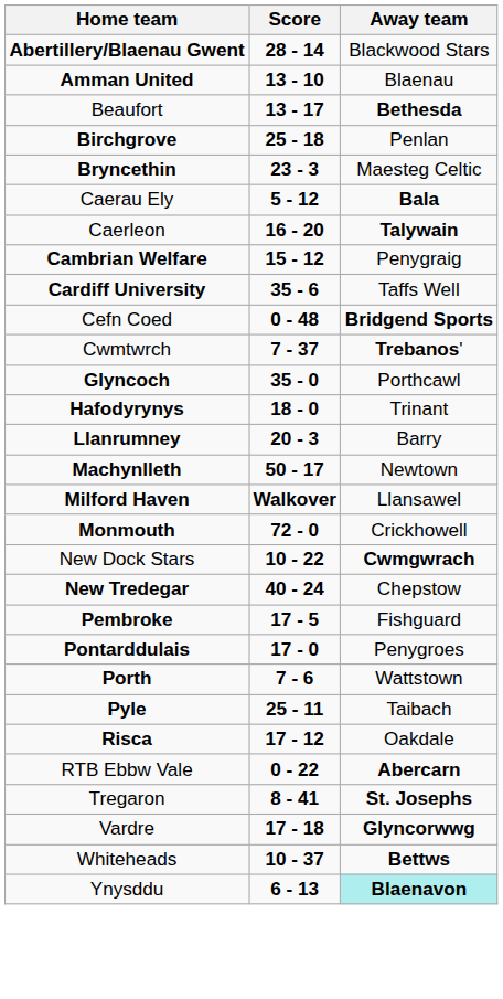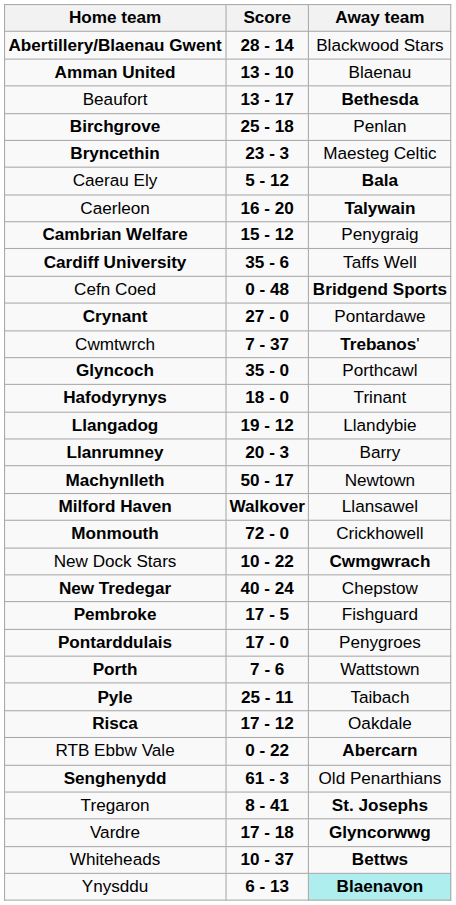 <table class="wikitable" style="text-align: center">
 <tr>
 <th>Home team</th>
 <th>Score</th>
 <th>Away team</th>
 </tr>
 <tr>
 <td><strong>Abertillery/Blaenau Gwent</strong></td>
 <td><strong>28 - 14</strong></td>
 <td>Blackwood Stars</td>
 </tr>
 <tr>
 <td><strong>Amman United</strong></td>
 <td><strong>13 - 10</strong></td>
 <td>Blaenau</td>
 </tr>
 <tr>
 <td>Beaufort</td>
 <td><strong>13 - 17</strong></td>
 <td><strong>Bethesda</strong></td>
 </tr>
 <tr>
 <td><strong>Birchgrove</strong></td>
 <td><strong>25 - 18</strong></td>
 <td>Penlan</td>
 </tr>
 <tr>
 <td><strong>Bryncethin</strong></td>
 <td><strong>23 - 3</strong></td>
 <td>Maesteg Celtic</td>
 </tr>
 <tr>
 <td>Caerau Ely</td>
 <td><strong>5 - 12</strong></td>
 <td><strong>Bala</strong></td>
 </tr>
 <tr>
 <td>Caerleon</td>
 <td><strong>16 - 20</strong></td>
 <td><strong>Talywain</strong></td>
 </tr>
 <tr>
 <td><strong>Cambrian Welfare</strong></td>
 <td><strong>15 - 12</strong></td>
 <td>Penygraig</td>
 </tr>
 <tr>
 <td><strong>Cardiff University</strong></td>
 <td><strong>35 - 6</strong></td>
 <td>Taffs Well</td>
 </tr>
 <tr>
 <td>Cefn Coed</td>
 <td><strong>0 - 48</strong></td>
 <td><strong>Bridgend Sports</strong></td>
 </tr>
 <tr>
+<td><strong>Crynant</strong></td>
+<td><strong>27 - 0</strong></td>
+<td>Pontardawe</td>
+</tr>
+<tr>
 <td>Cwmtwrch</td>
 <td><strong>7 - 37</strong></td>
 <td><strong>Trebanos</strong>'</td>
 </tr>
 <tr>
 <td><strong>Glyncoch</strong></td>
 <td><strong>35 - 0</strong></td>
 <td>Porthcawl</td>
 </tr>
 <tr>
 <td><strong>Hafodyrynys</strong></td>
 <td><strong>18 - 0</strong></td>
 <td>Trinant</td>
+</tr>
+<tr>
+<td><strong>Llangadog</strong></td>
+<td><strong>19 - 12</strong></td>
+<td>Llandybie</td>
 </tr>
 <tr>
 <td><strong>Llanrumney</strong></td>
 <td><strong>20 - 3</strong></td>
 <td>Barry</td>
 </tr>
 <tr>
 <td><strong>Machynlleth</strong></td>
 <td><strong>50 - 17</strong></td>
 <td>Newtown</td>
 </tr>
 <tr>
 <td><strong>Milford Haven</strong></td>
 <td><strong>Walkover</strong></td>
 <td>Llansawel</td>
 </tr>
 <tr>
 <td><strong>Monmouth</strong></td>
 <td><strong>72 - 0</strong></td>
 <td>Crickhowell</td>
 </tr>
 <tr>
 <td>New Dock Stars</td>
 <td><strong>10 - 22</strong></td>
 <td><strong>Cwmgwrach</strong></td>
 </tr>
 <tr>
 <td><strong>New Tredegar</strong></td>
 <td><strong>40 - 24</strong></td>
 <td>Chepstow</td>
 </tr>
 <tr>
 <td><strong>Pembroke</strong></td>
 <td><strong>17 - 5</strong></td>
 <td>Fishguard</td>
 </tr>
 <tr>
 <td><strong>Pontarddulais</strong></td>
 <td><strong>17 - 0</strong></td>
 <td>Penygroes</td>
 </tr>
 <tr>
 <td><strong>Porth</strong></td>
 <td><strong>7 - 6</strong></td>
 <td>Wattstown</td>
 </tr>
 <tr>
 <td><strong>Pyle</strong></td>
 <td><strong>25 - 11</strong></td>
 <td>Taibach</td>
 </tr>
 <tr>
 <td><strong>Risca</strong></td>
 <td><strong>17 - 12</strong></td>
 <td>Oakdale</td>
 </tr>
 <tr>
 <td>RTB Ebbw Vale</td>
 <td><strong>0 - 22</strong></td>
 <td><strong>Abercarn</strong></td>
 </tr>
 <tr>
+<td><strong>Senghenydd</strong></td>
+<td><strong>61 - 3</strong></td>
+<td>Old Penarthians</td>
+</tr>
+<tr>
 <td>Tregaron</td>
 <td><strong>8 - 41</strong></td>
 <td><strong>St. Josephs</strong></td>
 </tr>
 <tr>
 <td>Vardre</td>
 <td><strong>17 - 18</strong></td>
 <td><strong>Glyncorwwg</strong></td>
 </tr>
 <tr>
 <td>Whiteheads</td>
 <td><strong>10 - 37</strong></td>
 <td><strong>Bettws</strong></td>
 </tr>
 <tr>
 <td>Ynysddu</td>
 <td><strong>6 - 13</strong></td>
 <td style="background: paleturquoise;"><strong>Blaenavon</strong></td>
 </tr>
 </table>
